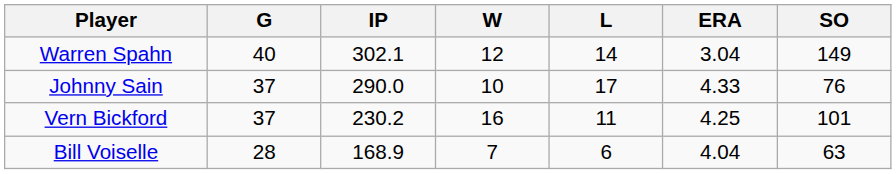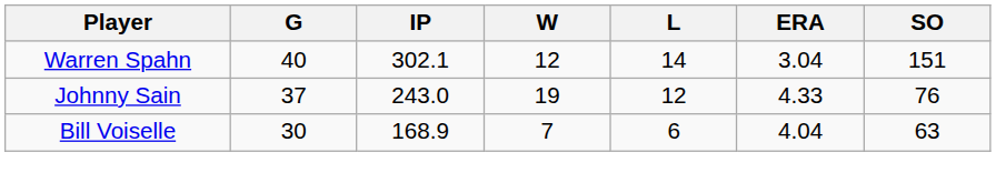 <table class="wikitable sortable">
 <tr>
 <th bgcolor="#DDDDFF" width="16%">Player</th>
 <th bgcolor="#DDDDFF" width="9%">G</th>
 <th bgcolor="#DDDDFF" width="9%">IP</th>
 <th bgcolor="#DDDDFF" width="9%">W</th>
 <th bgcolor="#DDDDFF" width="9%">L</th>
 <th bgcolor="#DDDDFF" width="9%">ERA</th>
 <th bgcolor="#DDDDFF" width="9%">SO</th>
 </tr>
 <tr align="center">
 <td><a href='#'>Warren Spahn</a></td>
 <td>40</td>
 <td>302.1</td>
 <td>12</td>
 <td>14</td>
 <td>3.04</td>
-<td>149</td>
+<td>151</td>
 </tr>
 <tr align="center">
 <td><a href='#'>Johnny Sain</a></td>
 <td>37</td>
-<td>290.0</td>
-<td>10</td>
-<td>17</td>
+<td>243.0</td>
+<td>19</td>
+<td>12</td>
 <td>4.33</td>
 <td>76</td>
 </tr>
 <tr align="center">
-<td><a href='#'>Vern Bickford</a></td>
-<td>37</td>
-<td>230.2</td>
-<td>16</td>
-<td>11</td>
-<td>4.25</td>
-<td>101</td>
-</tr>
-<tr align="center">
 <td><a href='#'>Bill Voiselle</a></td>
-<td>28</td>
+<td>30</td>
 <td>168.9</td>
 <td>7</td>
 <td>6</td>
 <td>4.04</td>
 <td>63</td>
 </tr>
 </table>
